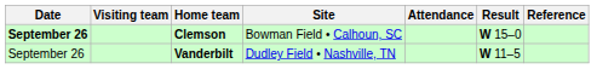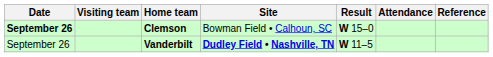 <table class="wikitable" style="font-size:95%;">
 <tr>
 <th>Date</th>
 <th>Visiting team</th>
 <th>Home team</th>
 <th>Site</th>
+<th>Result</th>
 <th>Attendance</th>
-<th>Result</th>
 <th class="unsortable">Reference</th>
 </tr>
 <tr bgcolor=ccffcc>
 <td><strong>September 26</strong></td>
 <td></td>
 <td><strong>Clemson</strong></td>
 <td>Bowman Field • <a href='#'>Calhoun, SC</a></td>
+<td><strong>W</strong> 15–0</td>
 <td></td>
-<td><strong>W</strong> 15–0</td>
 <td></td>
 </tr>
 <tr bgcolor=ccffcc>
 <td>September 26</td>
 <td></td>
 <td><strong>Vanderbilt</strong></td>
-<td><a href='#'>Dudley Field</a> • <a href='#'>Nashville, TN</a></td>
+<td><strong><a href='#'>Dudley Field</a> • <a href='#'>Nashville, TN</a></strong></td>
+<td><strong>W</strong> 11–5</td>
 <td></td>
-<td><strong>W</strong> 11–5</td>
 <td></td>
 </tr>
 </table>
